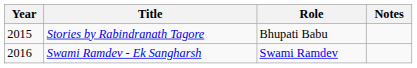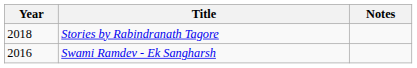 <table class="wikitable plainrowheaders sortable" width=60%>
 <tr>
 <th scope="col">Year</th>
 <th scope="col">Title</th>
-<th scope="col">Role</th>
 <th scope="col" class="unsortable">Notes</th>
 </tr>
 <tr>
-<td>2015</td>
+<td>2018</td>
 <td><em><a href='#'>Stories by Rabindranath Tagore</a></em></td>
-<td>Bhupati Babu</td>
 <td></td>
 </tr>
 <tr>
 <td>2016</td>
 <td><em><a href='#'>Swami Ramdev - Ek Sangharsh</a></em></td>
-<td><a href='#'>Swami Ramdev</a></td>
 <td></td>
 </tr>
 </table>
